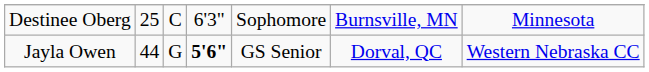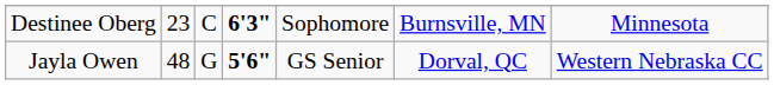 <table class="wikitable sortable" style="text-align: center">
 <tr align=center>
 </tr>
 <tr>
 <td>Destinee Oberg</td>
-<td>25</td>
+<td>23</td>
 <td>C</td>
-<td>6'3"</td>
+<td><strong>6'3"</strong></td>
 <td>Sophomore</td>
 <td><a href='#'>Burnsville, MN</a></td>
 <td><a href='#'>Minnesota</a></td>
 </tr>
 <tr>
 <td>Jayla Owen</td>
-<td>44</td>
+<td>48</td>
 <td>G</td>
 <td><strong>5'6"</strong></td>
 <td>GS Senior</td>
 <td><a href='#'>Dorval, QC</a></td>
 <td><a href='#'>Western Nebraska CC</a></td>
 </tr>
 </table>
